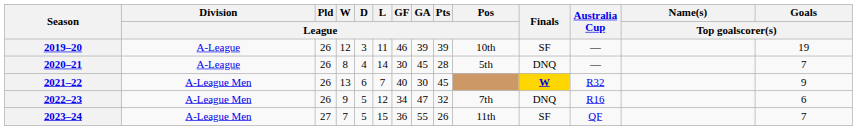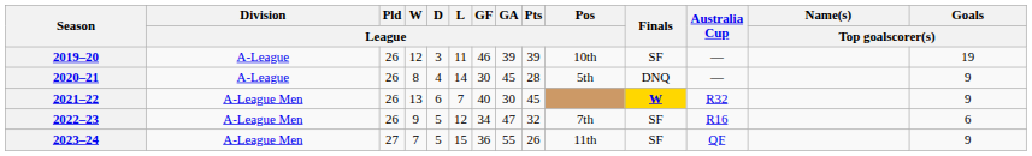 <table class="wikitable sortable" style="text-align: center">
 <tr>
 <th scope="col" rowspan="2">Season</th>
 <th scope="col">Division</th>
 <th width="20" scope="col">Pld</th>
 <th width="20" scope="col">W</th>
 <th width="20" scope="col">D</th>
 <th width="20" scope="col">L</th>
 <th width="20" scope="col">GF</th>
 <th width="20" scope="col">GA</th>
 <th width="20" scope="col">Pts</th>
 <th scope="col">Pos</th>
 <th rowspan="2" width=6% scope="col" class="unsortable">Finals</th>
 <th rowspan="2" width=6% scope="col" class="unsortable"><a href='#'>Australia Cup</a></th>
 <th scope="col">Name(s)</th>
 <th scope="col">Goals</th>
 </tr>
 <tr class="unsortable">
 <th colspan="9" scope="col">League</th>
 <th colspan="2" scope="col">Top goalscorer(s)</th>
 </tr>
 <tr>
 <th><a href='#'>2019–20</a></th>
 <td><a href='#'>A-League</a></td>
 <td>26</td>
 <td>12</td>
 <td>3</td>
 <td>11</td>
 <td>46</td>
 <td>39</td>
 <td>39</td>
 <td>10th</td>
 <td>SF</td>
 <td align=center>—</td>
 <td align=left></td>
 <td>19</td>
 </tr>
 <tr>
 <th><a href='#'>2020–21</a></th>
 <td><a href='#'>A-League</a></td>
 <td>26</td>
 <td>8</td>
 <td>4</td>
 <td>14</td>
 <td>30</td>
 <td>45</td>
 <td>28</td>
 <td>5th</td>
 <td>DNQ</td>
 <td align=center>—</td>
 <td align=left></td>
-<td>7</td>
+<td>9</td>
 </tr>
 <tr>
 <th><a href='#'>2021–22</a></th>
 <td><a href='#'>A-League Men</a></td>
 <td>26</td>
 <td>13</td>
 <td>6</td>
 <td>7</td>
 <td>40</td>
 <td>30</td>
 <td>45</td>
 <td bgcolor=#CC9966></td>
 <td bgcolor=gold><a href='#'><strong>W</strong></a></td>
 <td><a href='#'>R32</a></td>
 <td align=left></td>
 <td>9</td>
 </tr>
 <tr>
 <th><a href='#'>2022–23</a></th>
 <td><a href='#'>A-League Men</a></td>
 <td>26</td>
 <td>9</td>
 <td>5</td>
 <td>12</td>
 <td>34</td>
 <td>47</td>
 <td>32</td>
 <td>7th</td>
-<td>DNQ</td>
+<td>SF</td>
 <td><a href='#'>R16</a></td>
 <td align=left></td>
 <td>6</td>
 </tr>
 <tr>
 <th><a href='#'>2023–24</a></th>
 <td><a href='#'>A-League Men</a></td>
 <td>27</td>
 <td>7</td>
 <td>5</td>
 <td>15</td>
 <td>36</td>
 <td>55</td>
 <td>26</td>
 <td>11th</td>
 <td>SF</td>
 <td><a href='#'>QF</a></td>
 <td align=left></td>
-<td>7</td>
+<td>9</td>
 </tr>
 </table>
